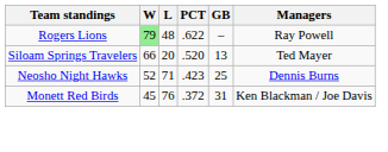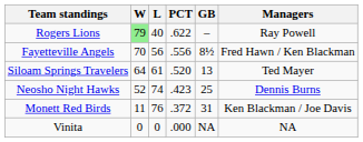 <table class="wikitable" style="text-align:center">
 <tr>
 <th>Team standings</th>
 <th>W</th>
 <th>L</th>
 <th>PCT</th>
 <th>GB</th>
 <th>Managers</th>
 </tr>
 <tr>
 <td><a href='#'>Rogers Lions</a></td>
 <td style="background: lightgreen;">79</td>
-<td>48</td>
+<td>40</td>
 <td>.622</td>
 <td>–</td>
 <td>Ray Powell</td>
 </tr>
 <tr>
+<td><a href='#'>Fayetteville Angels</a></td>
+<td>70</td>
+<td>56</td>
+<td>.556</td>
+<td>8½</td>
+<td>Fred Hawn / Ken Blackman</td>
+</tr>
+<tr>
 <td><a href='#'>Siloam Springs Travelers</a></td>
-<td>66</td>
-<td>20</td>
+<td>64</td>
+<td>61</td>
 <td>.520</td>
 <td>13</td>
 <td>Ted Mayer</td>
 </tr>
 <tr>
 <td><a href='#'>Neosho Night Hawks</a></td>
 <td>52</td>
-<td>71</td>
+<td>74</td>
 <td>.423</td>
 <td>25</td>
 <td><a href='#'>Dennis Burns</a></td>
 </tr>
 <tr>
 <td><a href='#'>Monett Red Birds</a></td>
-<td>45</td>
+<td>11</td>
 <td>76</td>
 <td>.372</td>
 <td>31</td>
 <td>Ken Blackman / Joe Davis</td>
 </tr>
+<tr>
+<td>Vinita</td>
+<td>0</td>
+<td>0</td>
+<td>.000</td>
+<td>NA</td>
+<td>NA</td>
+</tr>
 </table>
